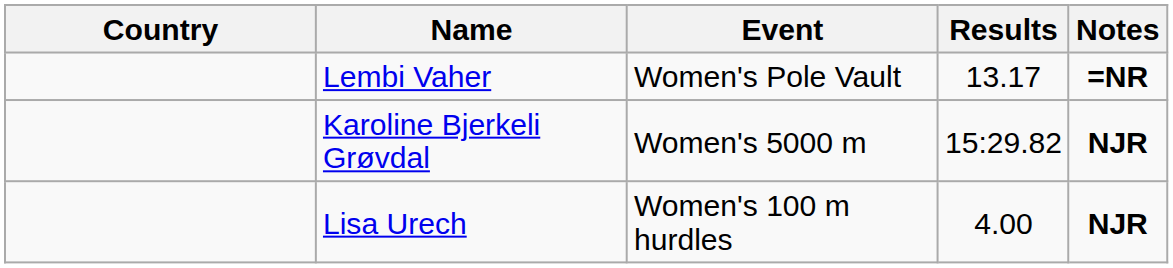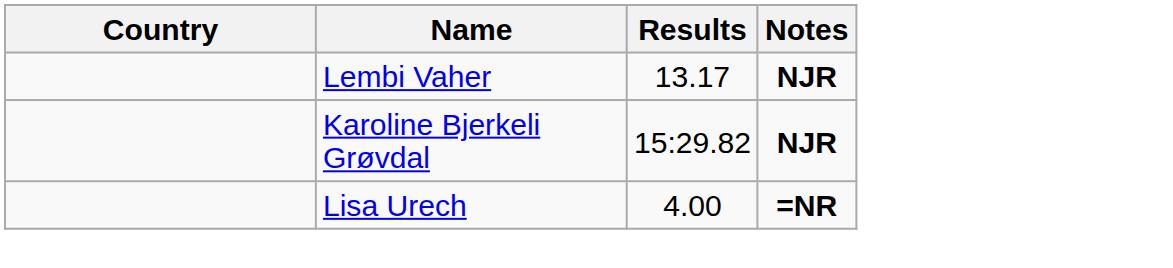 <table class="wikitable" style="text-align: center; font-size:95%">
 <tr>
 <th width="150">Country</th>
 <th width="150">Name</th>
-<th width="150">Event</th>
 <th width="25">Results</th>
 <th width="25">Notes</th>
 </tr>
 <tr>
 <td align="left"></td>
 <td align="left"><a href='#'>Lembi Vaher</a></td>
-<td align="left">Women's Pole Vault</td>
 <td>13.17</td>
-<td><strong>=NR</strong></td>
+<td><strong>NJR</strong></td>
 </tr>
 <tr>
 <td align="left"></td>
 <td align="left"><a href='#'>Karoline Bjerkeli Grøvdal</a></td>
-<td align="left">Women's 5000 m</td>
 <td>15:29.82</td>
 <td><strong>NJR</strong></td>
 </tr>
 <tr>
 <td align="left"></td>
 <td align="left"><a href='#'>Lisa Urech</a></td>
-<td align="left">Women's 100 m hurdles</td>
 <td>4.00</td>
-<td><strong>NJR</strong></td>
+<td><strong>=NR</strong></td>
 </tr>
 </table>
